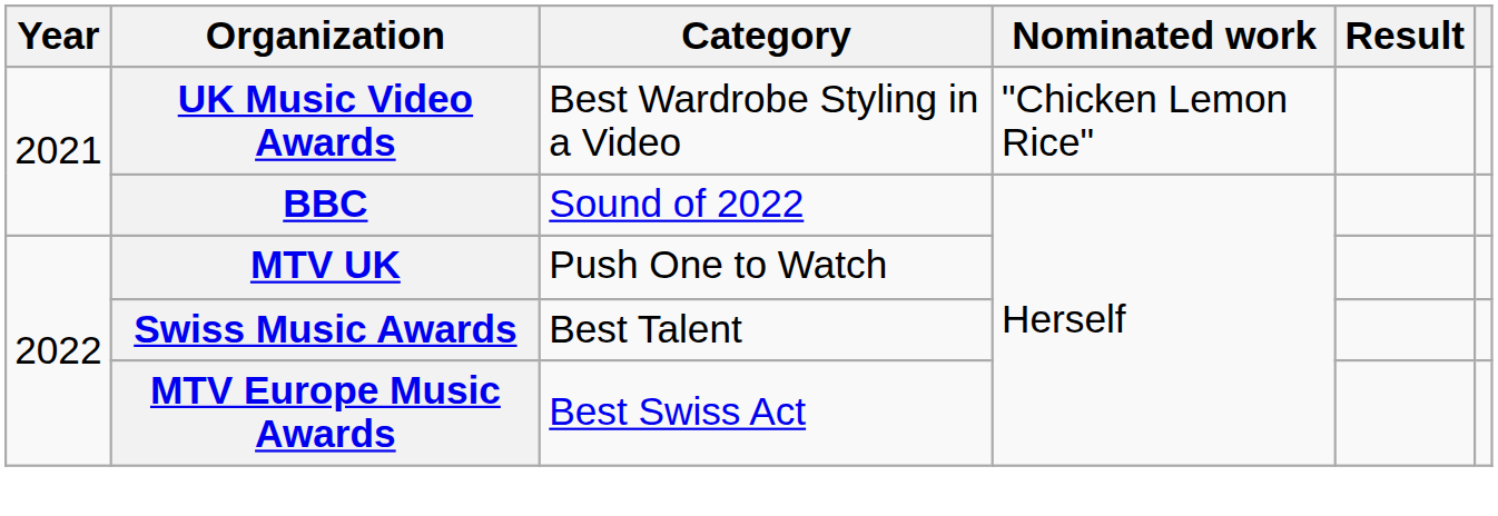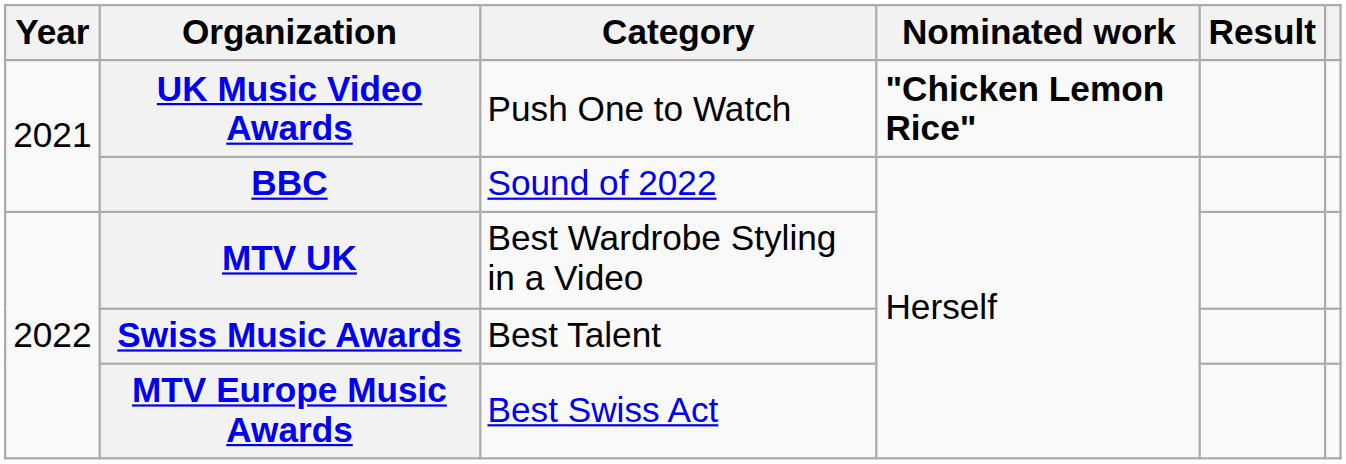 <table class="wikitable sortable plainrowheaders">
 <tr>
 <th scope="col">Year</th>
 <th scope="col">Organization</th>
 <th scope="col">Category</th>
 <th scope="col">Nominated work</th>
 <th scope="col">Result</th>
 <th scope="col" class="unsortable"></th>
 </tr>
 <tr>
 <td rowspan="2">2021</td>
 <th scope="row"><a href='#'>UK Music Video Awards</a></th>
-<td>Best Wardrobe Styling in a Video</td>
-<td>"Chicken Lemon Rice"</td>
+<td>Push One to Watch</td>
+<td><strong>"Chicken Lemon Rice"</strong></td>
 <td></td>
 <td rowspan="1" style="text-align:center;"></td>
 </tr>
 <tr>
 <th rowspan="1" scope="row"><a href='#'>BBC</a></th>
 <td><a href='#'>Sound of 2022</a></td>
 <td rowspan="4">Herself</td>
 <td></td>
 <td rowspan="1" style="text-align:center;"></td>
 </tr>
 <tr>
 <td rowspan="3">2022</td>
 <th scope="row"><a href='#'>MTV UK</a></th>
-<td>Push One to Watch</td>
+<td>Best Wardrobe Styling in a Video</td>
 <td></td>
 <td rowspan="1" style="text-align:center;"></td>
 </tr>
 <tr>
 <th scope="row"><a href='#'>Swiss Music Awards</a></th>
 <td>Best Talent</td>
 <td></td>
 <td rowspan="1" style="text-align:center;"></td>
 </tr>
 <tr>
 <th scope="row"><a href='#'>MTV Europe Music Awards</a></th>
 <td><a href='#'>Best Swiss Act</a></td>
 <td></td>
 <td></td>
 </tr>
 </table>
